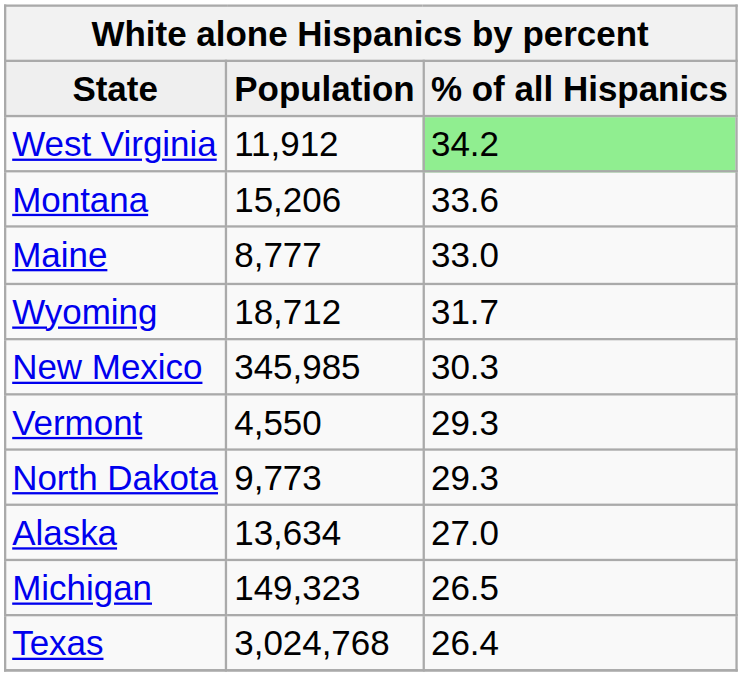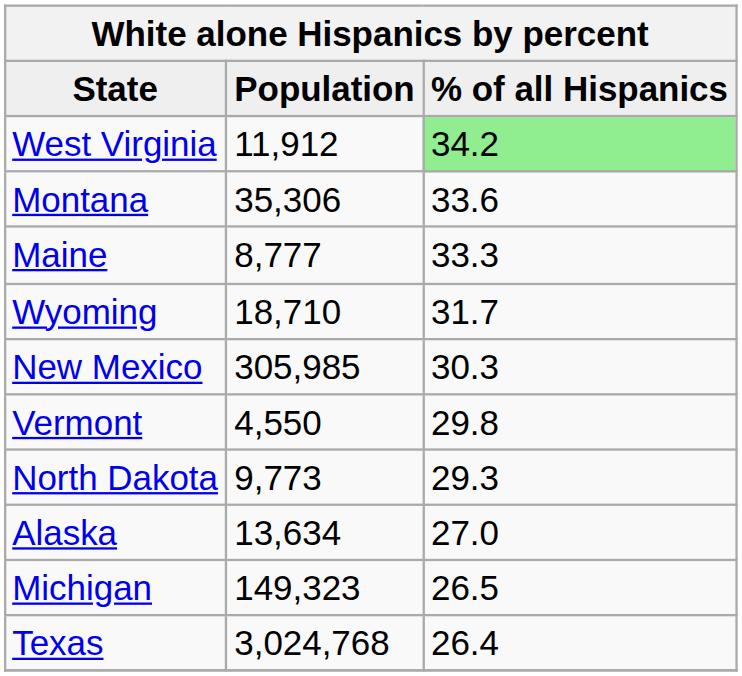 <table class="sort wikitable sortable" style="float:right; font-size:95%;">
 <tr>
 <th colspan=4>White alone Hispanics by percent </th>
 </tr>
 <tr>
 <th style="background:#efefef;">State</th>
 <th style="background:#efefef;">Population</th>
 <th style="background:#efefef;">% of all Hispanics</th>
 </tr>
 <tr>
 <td><a href='#'>West Virginia</a></td>
 <td>11,912</td>
 <td style="background: lightgreen;">34.2</td>
 </tr>
 <tr>
 <td><a href='#'>Montana</a></td>
-<td>15,206</td>
+<td>35,306</td>
 <td>33.6</td>
 </tr>
 <tr>
 <td><a href='#'>Maine</a></td>
 <td>8,777</td>
-<td>33.0</td>
+<td>33.3</td>
 </tr>
 <tr>
 <td><a href='#'>Wyoming</a></td>
-<td>18,712</td>
+<td>18,710</td>
 <td>31.7</td>
 </tr>
 <tr>
 <td><a href='#'>New Mexico</a></td>
-<td>345,985</td>
+<td>305,985</td>
 <td>30.3</td>
 </tr>
 <tr>
 <td><a href='#'>Vermont</a></td>
 <td>4,550</td>
-<td>29.3</td>
+<td>29.8</td>
 </tr>
 <tr>
 <td><a href='#'>North Dakota</a></td>
 <td>9,773</td>
 <td>29.3</td>
 </tr>
 <tr>
 <td><a href='#'>Alaska</a></td>
 <td>13,634</td>
 <td>27.0</td>
 </tr>
 <tr>
 <td><a href='#'>Michigan</a></td>
 <td>149,323</td>
 <td>26.5</td>
 </tr>
 <tr>
 <td><a href='#'>Texas</a></td>
 <td>3,024,768</td>
 <td>26.4</td>
 </tr>
 <tr>
 </tr>
 </table>
